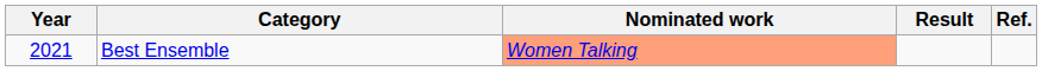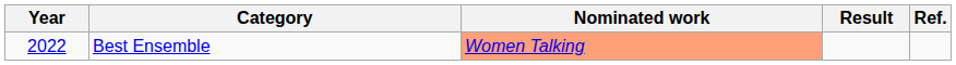 <table class=wikitable>
 <tr>
 <th scope="col" style="width:5em;">Year</th>
 <th scope="col" style="width:26em;">Category</th>
 <th scope="col" style="width:25em;">Nominated work</th>
 <th scope="col" style="width:5em;">Result</th>
 <th>Ref.</th>
 </tr>
 <tr>
-<td style="text-align:center;"><a href='#'>2021</a></td>
+<td style="text-align:center;"><a href='#'>2022</a></td>
 <td><a href='#'>Best Ensemble</a></td>
 <td style="background: lightsalmon;"><em><a href='#'>Women Talking</a></em></td>
 <td></td>
 <td></td>
 </tr>
 </table>
